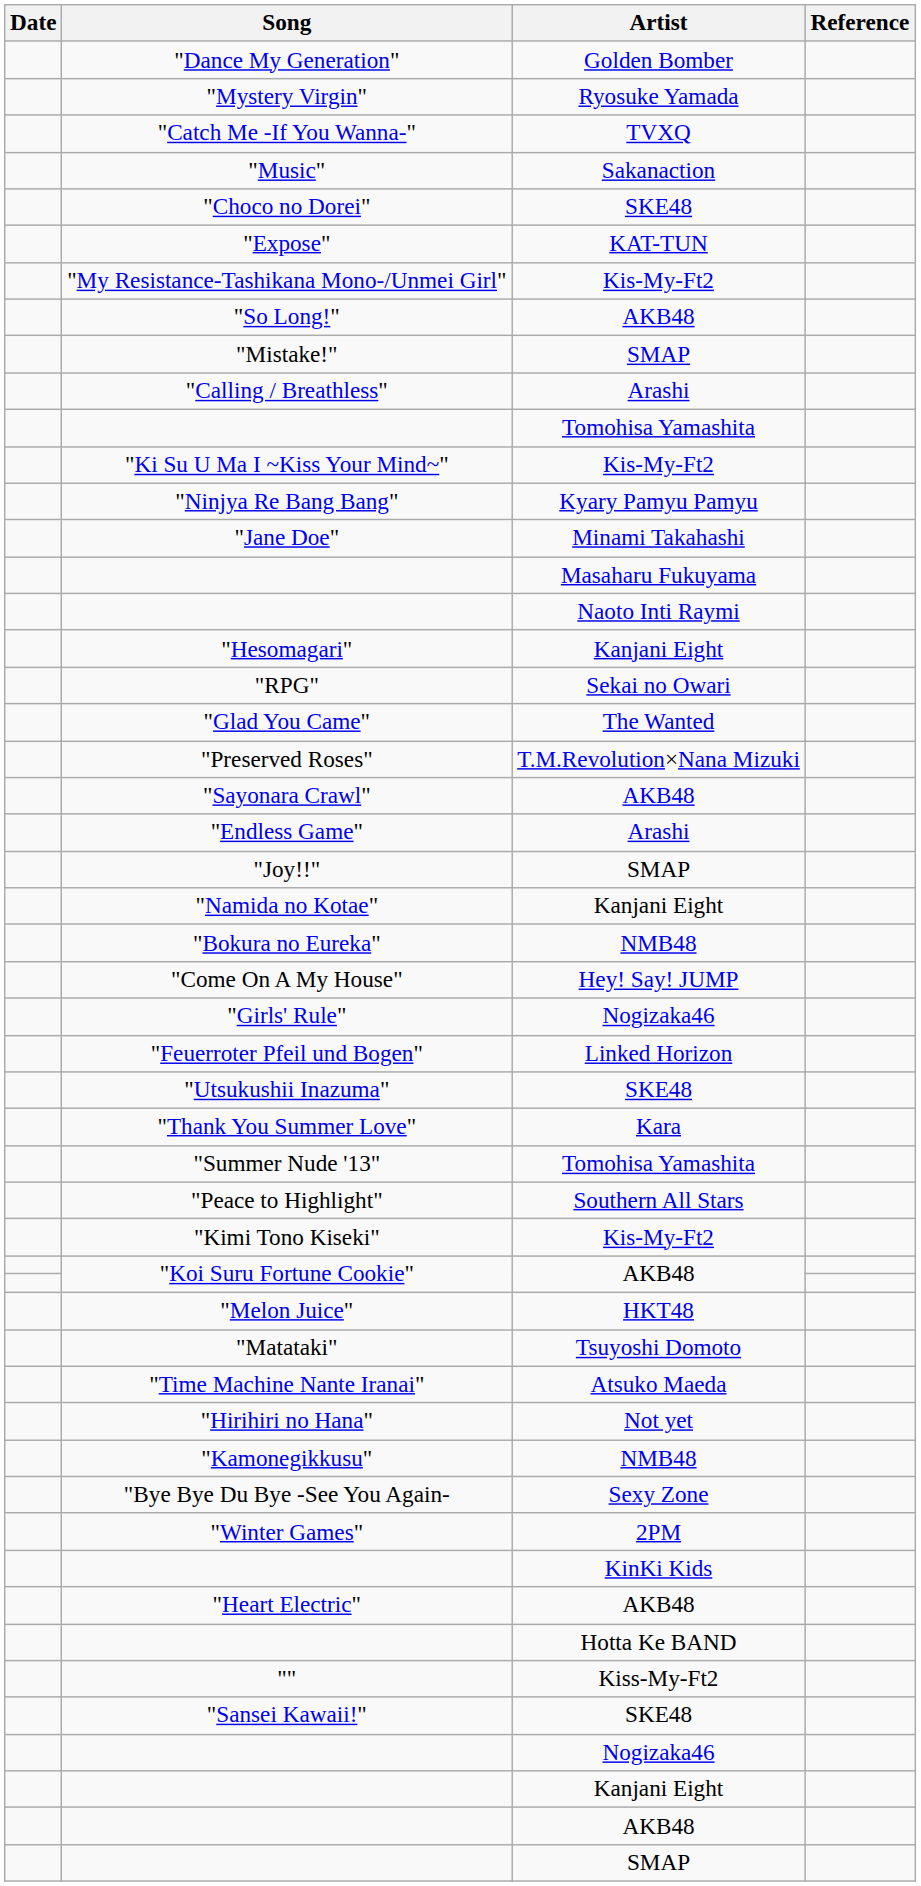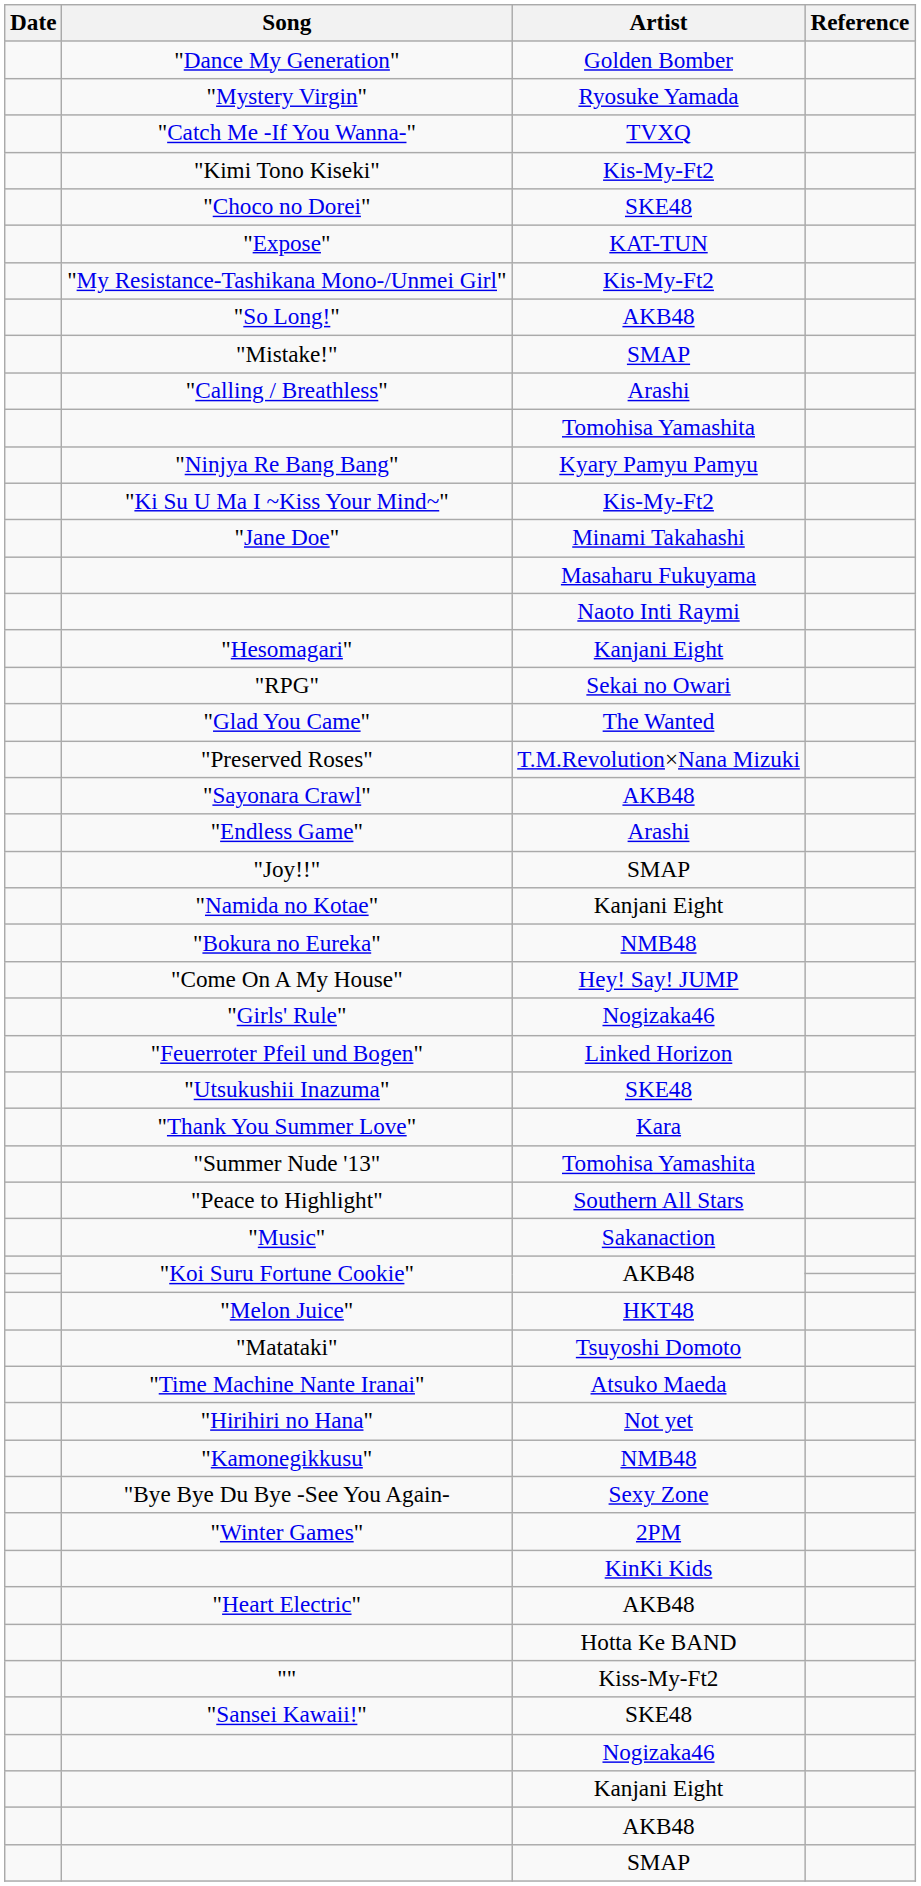 <table class="wikitable sortable">
 <tr>
 <th style="text-align: center;">Date</th>
 <th style="text-align: center;">Song</th>
 <th style="text-align: center;">Artist</th>
 <th style="text-align: center;" class="unsortable">Reference</th>
 </tr>
 <tr>
 <td></td>
 <td style="text-align: center;">"<a href='#'>Dance My Generation</a>"</td>
 <td style="text-align: center;"><a href='#'>Golden Bomber</a></td>
 <td style="text-align: center;"></td>
 </tr>
 <tr>
 <td></td>
 <td style="text-align: center;">"<a href='#'>Mystery Virgin</a>"</td>
 <td style="text-align: center;"><a href='#'>Ryosuke Yamada</a></td>
 <td style="text-align: center;"></td>
 </tr>
 <tr>
 <td></td>
 <td style="text-align: center;">"<a href='#'>Catch Me -If You Wanna-</a>"</td>
 <td style="text-align: center;"><a href='#'>TVXQ</a></td>
 <td style="text-align: center;"></td>
 </tr>
 <tr>
 <td></td>
-<td style="text-align: center;">"<a href='#'>Music</a>"</td>
-<td style="text-align: center;"><a href='#'>Sakanaction</a></td>
+<td style="text-align: center;">"Kimi Tono Kiseki"</td>
+<td style="text-align: center;"><a href='#'>Kis-My-Ft2</a></td>
 <td style="text-align: center;"></td>
 </tr>
 <tr>
 <td></td>
 <td style="text-align: center;">"<a href='#'>Choco no Dorei</a>"</td>
 <td style="text-align: center;"><a href='#'>SKE48</a></td>
 <td style="text-align: center;"></td>
 </tr>
 <tr>
 <td></td>
 <td style="text-align: center;">"<a href='#'>Expose</a>"</td>
 <td style="text-align: center;"><a href='#'>KAT-TUN</a></td>
 <td style="text-align: center;"></td>
 </tr>
 <tr>
 <td></td>
 <td style="text-align: center;">"<a href='#'>My Resistance-Tashikana Mono-/Unmei Girl</a>"</td>
 <td style="text-align: center;"><a href='#'>Kis-My-Ft2</a></td>
 <td style="text-align: center;"></td>
 </tr>
 <tr>
 <td></td>
 <td style="text-align: center;">"<a href='#'>So Long!</a>"</td>
 <td style="text-align: center;"><a href='#'>AKB48</a></td>
 <td style="text-align: center;"></td>
 </tr>
 <tr>
 <td></td>
 <td style="text-align: center;">"Mistake!"</td>
 <td style="text-align: center;"><a href='#'>SMAP</a></td>
 <td style="text-align: center;"></td>
 </tr>
 <tr>
 <td></td>
 <td style="text-align: center;">"<a href='#'>Calling / Breathless</a>"</td>
 <td style="text-align: center;"><a href='#'>Arashi</a></td>
 <td style="text-align: center;"></td>
 </tr>
 <tr>
 <td></td>
 <td style="text-align: center;"></td>
 <td style="text-align: center;"><a href='#'>Tomohisa Yamashita</a></td>
 <td style="text-align: center;"></td>
 </tr>
 <tr>
 <td></td>
-<td style="text-align: center;">"<a href='#'>Ki Su U Ma I ~Kiss Your Mind~</a>"</td>
-<td style="text-align: center;"><a href='#'>Kis-My-Ft2</a></td>
+<td style="text-align: center;">"<a href='#'>Ninjya Re Bang Bang</a>"</td>
+<td style="text-align: center;"><a href='#'>Kyary Pamyu Pamyu</a></td>
 <td style="text-align: center;"></td>
 </tr>
 <tr>
 <td></td>
-<td style="text-align: center;">"<a href='#'>Ninjya Re Bang Bang</a>"</td>
-<td style="text-align: center;"><a href='#'>Kyary Pamyu Pamyu</a></td>
+<td style="text-align: center;">"<a href='#'>Ki Su U Ma I ~Kiss Your Mind~</a>"</td>
+<td style="text-align: center;"><a href='#'>Kis-My-Ft2</a></td>
 <td style="text-align: center;"></td>
 </tr>
 <tr>
 <td></td>
 <td style="text-align: center;">"<a href='#'>Jane Doe</a>"</td>
 <td style="text-align: center;"><a href='#'>Minami Takahashi</a></td>
 <td style="text-align: center;"></td>
 </tr>
 <tr>
 <td></td>
 <td style="text-align: center;"></td>
 <td style="text-align: center;"><a href='#'>Masaharu Fukuyama</a></td>
 <td style="text-align: center;"></td>
 </tr>
 <tr>
 <td></td>
 <td style="text-align: center;"></td>
 <td style="text-align: center;"><a href='#'>Naoto Inti Raymi</a></td>
 <td style="text-align: center;"></td>
 </tr>
 <tr>
 <td></td>
 <td style="text-align: center;">"<a href='#'>Hesomagari</a>"</td>
 <td style="text-align: center;"><a href='#'>Kanjani Eight</a></td>
 <td style="text-align: center;"></td>
 </tr>
 <tr>
 <td></td>
 <td style="text-align: center;">"RPG"</td>
 <td style="text-align: center;"><a href='#'>Sekai no Owari</a></td>
 <td style="text-align: center;"></td>
 </tr>
 <tr>
 <td></td>
 <td style="text-align: center;">"<a href='#'>Glad You Came</a>"</td>
 <td style="text-align: center;"><a href='#'>The Wanted</a></td>
 <td style="text-align: center;"></td>
 </tr>
 <tr>
 <td></td>
 <td style="text-align: center;">"Preserved Roses"</td>
 <td style="text-align: center;"><a href='#'>T.M.Revolution</a>×<a href='#'>Nana Mizuki</a></td>
 <td style="text-align: center;"></td>
 </tr>
 <tr>
 <td></td>
 <td style="text-align: center;">"<a href='#'>Sayonara Crawl</a>"</td>
 <td style="text-align: center;"><a href='#'>AKB48</a></td>
 <td style="text-align: center;"></td>
 </tr>
 <tr>
 <td></td>
 <td style="text-align: center;">"<a href='#'>Endless Game</a>"</td>
 <td style="text-align: center;"><a href='#'>Arashi</a></td>
 <td style="text-align: center;"></td>
 </tr>
 <tr>
 <td></td>
 <td style="text-align: center;">"Joy!!"</td>
 <td style="text-align: center;">SMAP</td>
 <td style="text-align: center;"></td>
 </tr>
 <tr>
 <td></td>
 <td style="text-align: center;">"<a href='#'>Namida no Kotae</a>"</td>
 <td style="text-align: center;">Kanjani Eight</td>
 <td style="text-align: center;"></td>
 </tr>
 <tr>
 <td></td>
 <td style="text-align: center;">"<a href='#'>Bokura no Eureka</a>"</td>
 <td style="text-align: center;"><a href='#'>NMB48</a></td>
 <td style="text-align: center;"></td>
 </tr>
 <tr>
 <td></td>
 <td style="text-align: center;">"Come On A My House"</td>
 <td style="text-align: center;"><a href='#'>Hey! Say! JUMP</a></td>
 <td style="text-align: center;"></td>
 </tr>
 <tr>
 <td></td>
 <td style="text-align: center;">"<a href='#'>Girls' Rule</a>"</td>
 <td style="text-align: center;"><a href='#'>Nogizaka46</a></td>
 <td style="text-align: center;"></td>
 </tr>
 <tr>
 <td></td>
 <td style="text-align: center;">"<a href='#'>Feuerroter Pfeil und Bogen</a>"</td>
 <td style="text-align: center;"><a href='#'>Linked Horizon</a></td>
 <td style="text-align: center;"></td>
 </tr>
 <tr>
 <td></td>
 <td style="text-align: center;">"<a href='#'>Utsukushii Inazuma</a>"</td>
 <td style="text-align: center;"><a href='#'>SKE48</a></td>
 <td style="text-align: center;"></td>
 </tr>
 <tr>
 <td></td>
 <td style="text-align: center;">"<a href='#'>Thank You Summer Love</a>"</td>
 <td style="text-align: center;"><a href='#'>Kara</a></td>
 <td style="text-align: center;"></td>
 </tr>
 <tr>
 <td></td>
 <td style="text-align: center;">"Summer Nude '13"</td>
 <td style="text-align: center;"><a href='#'>Tomohisa Yamashita</a></td>
 <td style="text-align: center;"></td>
 </tr>
 <tr>
 <td></td>
 <td style="text-align: center;">"Peace to Highlight"</td>
 <td style="text-align: center;"><a href='#'>Southern All Stars</a></td>
 <td style="text-align: center;"></td>
 </tr>
 <tr>
 <td></td>
-<td style="text-align: center;">"Kimi Tono Kiseki"</td>
-<td style="text-align: center;"><a href='#'>Kis-My-Ft2</a></td>
+<td style="text-align: center;">"<a href='#'>Music</a>"</td>
+<td style="text-align: center;"><a href='#'>Sakanaction</a></td>
 <td style="text-align: center;"></td>
 </tr>
 <tr>
 <td></td>
 <td style="text-align: center;" rowspan="2">"<a href='#'>Koi Suru Fortune Cookie</a>"</td>
 <td style="text-align: center;" rowspan="2">AKB48</td>
 <td style="text-align: center;"></td>
 </tr>
 <tr>
 <td></td>
 <td style="text-align: center;"></td>
 </tr>
 <tr>
 <td></td>
 <td style="text-align: center;">"<a href='#'>Melon Juice</a>"</td>
 <td style="text-align: center;"><a href='#'>HKT48</a></td>
 <td style="text-align: center;"></td>
 </tr>
 <tr>
 <td></td>
 <td style="text-align: center;">"Matataki"</td>
 <td style="text-align: center;"><a href='#'>Tsuyoshi Domoto</a></td>
 <td style="text-align: center;"></td>
 </tr>
 <tr>
 <td></td>
 <td style="text-align: center;">"<a href='#'>Time Machine Nante Iranai</a>"</td>
 <td style="text-align: center;"><a href='#'>Atsuko Maeda</a></td>
 <td style="text-align: center;"></td>
 </tr>
 <tr>
 <td></td>
 <td style="text-align: center;">"<a href='#'>Hirihiri no Hana</a>"</td>
 <td style="text-align: center;"><a href='#'>Not yet</a></td>
 <td style="text-align: center;"></td>
 </tr>
 <tr>
 <td></td>
 <td style="text-align: center;">"<a href='#'>Kamonegikkusu</a>"</td>
 <td style="text-align: center;"><a href='#'>NMB48</a></td>
 <td style="text-align: center;"></td>
 </tr>
 <tr>
 <td></td>
 <td style="text-align: center;">"Bye Bye Du Bye -See You Again-</td>
 <td style="text-align: center;"><a href='#'>Sexy Zone</a></td>
 <td style="text-align: center;"></td>
 </tr>
 <tr>
 <td></td>
 <td style="text-align: center;">"<a href='#'>Winter Games</a>"</td>
 <td style="text-align: center;"><a href='#'>2PM</a></td>
 <td style="text-align: center;"></td>
 </tr>
 <tr>
 <td></td>
 <td style="text-align: center;"></td>
 <td style="text-align: center;"><a href='#'>KinKi Kids</a></td>
 <td style="text-align: center;"></td>
 </tr>
 <tr>
 <td></td>
 <td style="text-align: center;">"<a href='#'>Heart Electric</a>"</td>
 <td style="text-align: center;">AKB48</td>
 <td style="text-align: center;"></td>
 </tr>
 <tr>
 <td></td>
 <td style="text-align: center;"></td>
 <td style="text-align: center;">Hotta Ke BAND</td>
 <td style="text-align: center;"></td>
 </tr>
 <tr>
 <td></td>
 <td style="text-align: center;">""</td>
 <td style="text-align: center;">Kiss-My-Ft2</td>
 <td style="text-align: center;"></td>
 </tr>
 <tr>
 <td> </td>
 <td style="text-align: center;">"<a href='#'>Sansei Kawaii!</a>"</td>
 <td style="text-align: center;">SKE48</td>
 <td style="text-align: center;"></td>
 </tr>
 <tr>
 <td></td>
 <td style="text-align: center;"></td>
 <td style="text-align: center;"><a href='#'>Nogizaka46</a></td>
 <td style="text-align: center;"></td>
 </tr>
 <tr>
 <td></td>
 <td style="text-align: center;"></td>
 <td style="text-align: center;">Kanjani Eight</td>
 <td style="text-align: center;"></td>
 </tr>
 <tr>
 <td></td>
 <td style="text-align: center;"></td>
 <td style="text-align: center;">AKB48</td>
 <td style="text-align: center;"></td>
 </tr>
 <tr>
 <td></td>
 <td style="text-align: center;"></td>
 <td style="text-align: center;">SMAP</td>
 <td style="text-align: center;"></td>
 </tr>
 </table>
